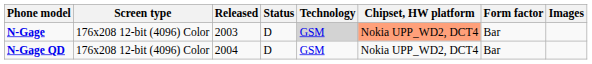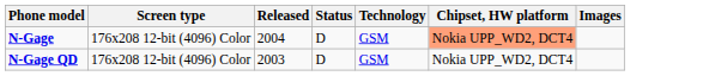 <table class="wikitable sortable">
 <tr>
 <th>Phone model</th>
 <th>Screen type</th>
 <th>Released</th>
 <th>Status</th>
 <th>Technology</th>
 <th>Chipset, HW platform</th>
-<th>Form factor</th>
 <th>Images</th>
 </tr>
 <tr>
 <td><strong><a href='#'>N-Gage</a></strong></td>
 <td>176x208 12-bit (4096) Color</td>
-<td>2003</td>
+<td>2004</td>
 <td>D</td>
-<td style="background: lightgrey;"><a href='#'>GSM</a></td>
+<td><a href='#'>GSM</a></td>
 <td style="background: lightsalmon;">Nokia UPP_WD2, DCT4</td>
-<td>Bar</td>
 <td></td>
 </tr>
 <tr>
 <td><strong><a href='#'>N-Gage QD</a></strong></td>
 <td>176x208 12-bit (4096) Color</td>
-<td>2004</td>
+<td>2003</td>
 <td>D</td>
 <td><a href='#'>GSM</a></td>
 <td>Nokia UPP_WD2, DCT4</td>
-<td>Bar</td>
 <td></td>
 </tr>
 </table>
